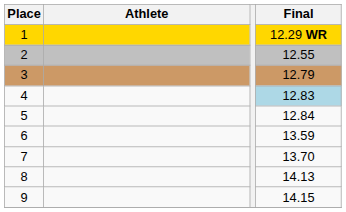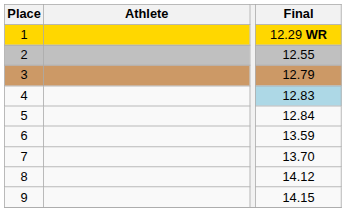 <table class="wikitable" style="text-align:center">
 <tr>
 <th>Place</th>
 <th width=250>Athlete</th>
 <th rowspan=10></th>
 <th width=100>Final</th>
 </tr>
 <tr bgcolor=gold>
 <td>1</td>
 <td align=left></td>
 <td>12.29 <strong>WR</strong></td>
 </tr>
 <tr bgcolor=silver>
 <td>2</td>
 <td align=left></td>
 <td>12.55</td>
 </tr>
 <tr bgcolor=cc9966>
 <td>3</td>
 <td align=left></td>
 <td>12.79</td>
 </tr>
 <tr>
 <td>4</td>
 <td align=left></td>
 <td style="background: lightblue;">12.83</td>
 </tr>
 <tr>
 <td>5</td>
 <td align=left></td>
 <td>12.84</td>
 </tr>
 <tr>
 <td>6</td>
 <td align=left></td>
 <td>13.59</td>
 </tr>
 <tr>
 <td>7</td>
 <td align=left></td>
 <td>13.70</td>
 </tr>
 <tr>
 <td>8</td>
 <td align=left></td>
-<td>14.13</td>
+<td>14.12</td>
 </tr>
 <tr>
 <td>9</td>
 <td align=left></td>
 <td>14.15</td>
 </tr>
 <tr>
 </tr>
 </table>
